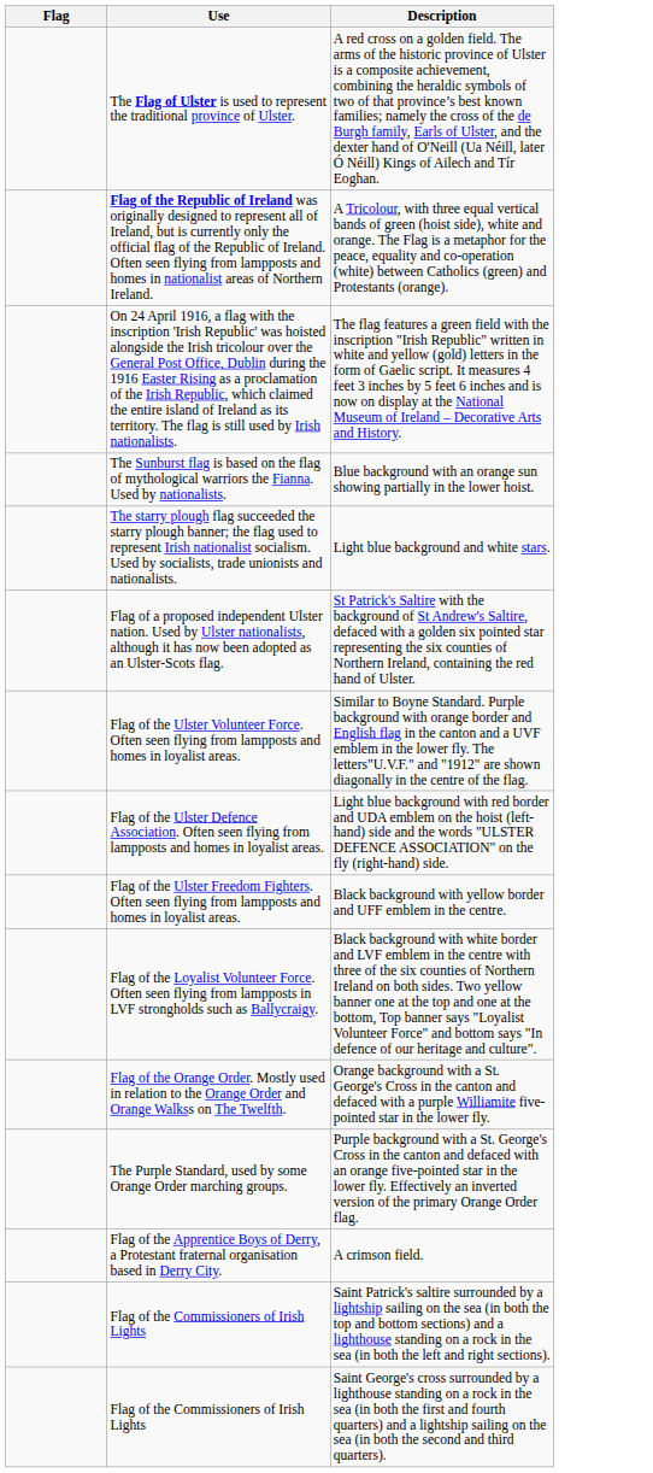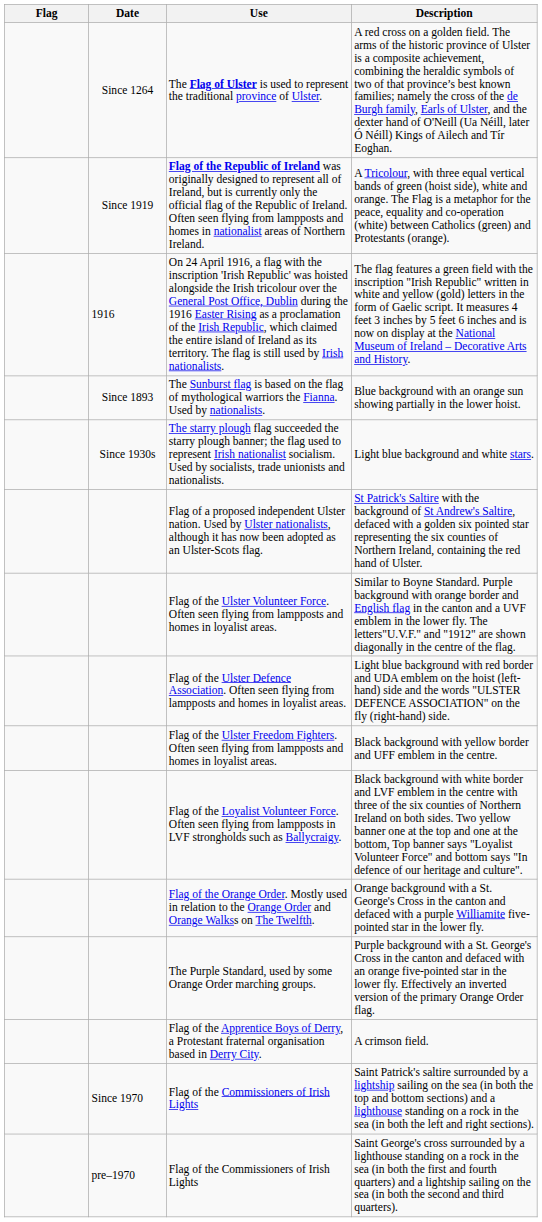 <table class="wikitable">
 <tr>
 <th width="110">Flag</th>
+<th width="100">Date</th>
 <th width="250">Use</th>
 <th width="250">Description</th>
 </tr>
 <tr>
 <td></td>
+<td align=center>Since 1264</td>
 <td>The <strong><a href='#'>Flag of Ulster</a></strong> is used to represent the traditional <a href='#'>province</a> of <a href='#'>Ulster</a>.</td>
 <td>A red cross on a golden field. The arms of the historic province of Ulster is a composite achievement, combining the heraldic symbols of two of that province’s best known families; namely the cross of the <a href='#'>de Burgh family</a>, <a href='#'>Earls of Ulster</a>, and the dexter hand of O'Neill (Ua Néill, later Ó Néill) Kings of Ailech and Tír Eoghan.</td>
 </tr>
 <tr>
 <td></td>
+<td align=center>Since 1919</td>
 <td><strong><a href='#'>Flag of the Republic of Ireland</a></strong> was originally designed to represent all of Ireland, but is currently only the official flag of the Republic of Ireland. Often seen flying from lampposts and homes in <a href='#'>nationalist</a> areas of Northern Ireland.</td>
 <td>A <a href='#'>Tricolour</a>, with three equal vertical bands of green (hoist side), white and orange. The Flag is a metaphor for the peace, equality and co-operation (white) between Catholics (green) and Protestants (orange).</td>
 </tr>
 <tr>
 <td></td>
+<td>1916</td>
 <td>On 24 April 1916, a flag with the inscription 'Irish Republic' was hoisted alongside the Irish tricolour over the <a href='#'>General Post Office, Dublin</a> during the 1916 <a href='#'>Easter Rising</a> as a proclamation of the <a href='#'>Irish Republic</a>, which claimed the entire island of Ireland as its territory. The flag is still used by <a href='#'>Irish nationalists</a>.</td>
 <td>The flag features a green field with the inscription "Irish Republic" written in white and yellow (gold) letters in the form of Gaelic script. It measures 4 feet 3 inches by 5 feet 6 inches and is now on display at the <a href='#'>National Museum of Ireland – Decorative Arts and History</a>.</td>
 </tr>
 <tr>
 <td></td>
+<td align=center>Since 1893</td>
 <td>The <a href='#'>Sunburst flag</a> is based on the flag of mythological warriors the <a href='#'>Fianna</a>. Used by <a href='#'>nationalists</a>.</td>
 <td>Blue background with an orange sun showing partially in the lower hoist.</td>
 </tr>
 <tr>
 <td></td>
+<td align=center>Since 1930s</td>
 <td><a href='#'>The starry plough</a> flag succeeded the starry plough banner; the flag used to represent <a href='#'>Irish nationalist</a> socialism. Used by socialists, trade unionists and nationalists.</td>
 <td>Light blue background and white <a href='#'>stars</a>.</td>
 </tr>
 <tr>
+<td></td>
 <td></td>
 <td> Flag of a proposed independent Ulster nation. Used by <a href='#'>Ulster nationalists</a>, although it has now been adopted as an Ulster-Scots flag.</td>
 <td><a href='#'>St Patrick's Saltire</a> with the background of <a href='#'>St Andrew's Saltire</a>, defaced with a golden six pointed star representing the six counties of Northern Ireland, containing the red hand of Ulster.</td>
 </tr>
 <tr>
 <td></td>
+<td></td>
 <td>Flag of the <a href='#'>Ulster Volunteer Force</a>. Often seen flying from lampposts and homes in loyalist areas.</td>
 <td>Similar to Boyne Standard. Purple background with orange border and <a href='#'>English flag</a> in the canton and a UVF emblem in the lower fly. The letters"U.V.F." and "1912" are shown diagonally in the centre of the flag.</td>
 </tr>
 <tr>
+<td></td>
 <td></td>
 <td>Flag of the <a href='#'>Ulster Defence Association</a>.  Often seen flying from lampposts and homes in loyalist areas.</td>
 <td>Light blue background with red border and UDA emblem on the hoist (left-hand) side and the words "ULSTER DEFENCE ASSOCIATION" on the fly (right-hand) side.</td>
 </tr>
 <tr>
 <td></td>
+<td></td>
 <td>Flag of the <a href='#'>Ulster Freedom Fighters</a>.  Often seen flying from lampposts and homes in loyalist areas.</td>
 <td>Black background with yellow border and UFF emblem in the centre.</td>
 </tr>
 <tr>
+<td></td>
 <td></td>
 <td>Flag of the <a href='#'>Loyalist Volunteer Force</a>.  Often seen flying from lampposts in LVF strongholds such as <a href='#'>Ballycraigy</a>.</td>
 <td>Black background with white border and LVF emblem in the centre with three of the six counties of Northern Ireland on both sides. Two yellow banner one at the top and one at the bottom, Top banner says "Loyalist Volunteer Force" and bottom says "In defence of our heritage and culture".</td>
 </tr>
 <tr>
 <td></td>
+<td></td>
 <td><a href='#'>Flag of the Orange Order</a>. Mostly used in relation to the <a href='#'>Orange Order</a> and <a href='#'>Orange Walks</a>s on <a href='#'>The Twelfth</a>.</td>
 <td>Orange background with a St. George's Cross in the canton and defaced with a purple <a href='#'>Williamite</a> five-pointed star in the lower fly.</td>
 </tr>
 <tr>
+<td></td>
 <td></td>
 <td>The Purple Standard, used by some Orange Order marching groups.</td>
 <td>Purple background with a St. George's Cross in the canton and defaced with an orange five-pointed star in the lower fly. Effectively an inverted version of the primary Orange Order flag.</td>
 </tr>
 <tr>
 <td></td>
+<td></td>
 <td>Flag of the <a href='#'>Apprentice Boys of Derry</a>, a Protestant fraternal organisation based in <a href='#'>Derry City</a>.</td>
 <td>A crimson field.</td>
 </tr>
 <tr>
 <td></td>
+<td>Since 1970</td>
 <td>Flag of the <a href='#'>Commissioners of Irish Lights</a></td>
 <td>Saint Patrick's saltire surrounded by a <a href='#'>lightship</a> sailing on the sea (in both the top and bottom sections) and a <a href='#'>lighthouse</a> standing on a rock in the sea (in both the left and right sections).</td>
 </tr>
 <tr>
 <td></td>
+<td>pre–1970</td>
 <td>Flag of the Commissioners of Irish Lights</td>
 <td>Saint George's cross surrounded by a lighthouse standing on a rock in the sea (in both the first and fourth quarters) and a lightship sailing on the sea (in both the second and third quarters).</td>
 </tr>
 </table>
